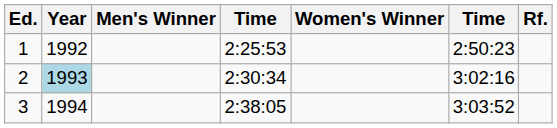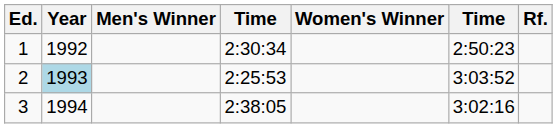 <table class="wikitable sortable" style="text-align:center">
 <tr>
 <th class="unsortable">Ed.</th>
 <th>Year</th>
 <th>Men's Winner</th>
 <th>Time</th>
 <th>Women's Winner</th>
 <th>Time</th>
 <th class="unsortable">Rf.</th>
 </tr>
 <tr>
 <td>1</td>
 <td>1992</td>
 <td align="left"></td>
-<td>2:25:53</td>
+<td>2:30:34</td>
 <td align="left"></td>
 <td>2:50:23</td>
 <td></td>
 </tr>
 <tr>
 <td>2</td>
 <td style="background: lightblue;">1993</td>
 <td align="left"></td>
-<td>2:30:34</td>
+<td>2:25:53</td>
 <td align="left"></td>
-<td>3:02:16</td>
+<td>3:03:52</td>
 <td></td>
 </tr>
 <tr>
 <td>3</td>
 <td>1994</td>
 <td align="left"></td>
 <td>2:38:05</td>
 <td align="left"></td>
-<td>3:03:52</td>
+<td>3:02:16</td>
 <td></td>
 </tr>
 </table>
